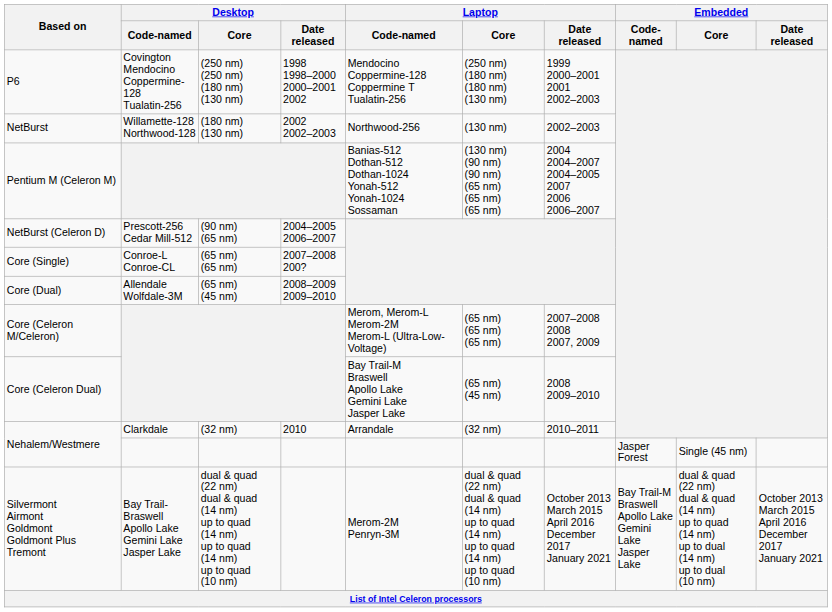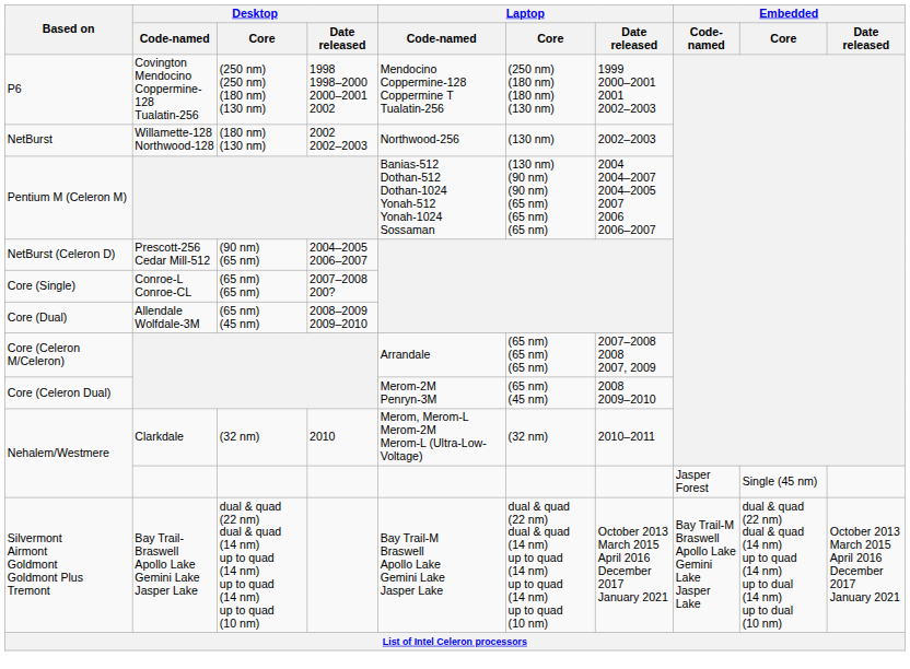 <table class="wikitable" align="center">
 <tr>
 <th rowspan="2">Based on</th>
 <th colspan="3"><a href='#'>Desktop</a></th>
 <th colspan="3"><a href='#'>Laptop</a></th>
 <th colspan="3"><a href='#'>Embedded</a></th>
 </tr>
 <tr>
 <th>Code-named</th>
 <th>Core</th>
 <th>Date released</th>
 <th>Code-named</th>
 <th>Core</th>
 <th>Date released</th>
 <th>Code-named</th>
 <th>Core</th>
 <th>Date released</th>
 </tr>
 <tr>
 <td>P6</td>
 <td>Covington<br>Mendocino<br>Coppermine-128<br>Tualatin-256</td>
 <td>(250 nm)<br>(250 nm)<br>(180 nm)<br>(130 nm)</td>
 <td>1998<br>1998–2000<br>2000–2001<br>2002</td>
 <td>Mendocino<br>Coppermine-128<br>Coppermine T<br>Tualatin-256</td>
 <td>(250 nm)<br>(180 nm)<br>(180 nm)<br>(130 nm)</td>
 <td>1999<br>2000–2001<br>2001<br>2002–2003</td>
 <th colspan="3" rowspan="9"></th>
 </tr>
 <tr>
 <td>NetBurst</td>
 <td>Willamette-128<br>Northwood-128</td>
 <td>(180 nm)<br>(130 nm)</td>
 <td>2002<br>2002–2003</td>
 <td>Northwood-256<br></td>
 <td>(130 nm)<br></td>
 <td>2002–2003<br></td>
 </tr>
 <tr>
 <td>Pentium M (Celeron M)</td>
 <th colspan="3"></th>
 <td>Banias-512<br>Dothan-512<br>Dothan-1024<br>Yonah-512<br>Yonah-1024<br>Sossaman</td>
 <td>(130 nm)<br>(90 nm)<br>(90 nm)<br>(65 nm)<br>(65 nm)<br>(65 nm)</td>
 <td>2004<br>2004–2007<br>2004–2005<br>2007<br>2006<br>2006–2007</td>
 </tr>
 <tr>
 <td>NetBurst (Celeron D)</td>
 <td>Prescott-256<br>Cedar Mill-512</td>
 <td>(90 nm)<br>(65 nm)</td>
 <td>2004–2005<br>2006–2007</td>
 <th colspan="3" rowspan="3"></th>
 </tr>
 <tr>
 <td>Core (Single)</td>
 <td>Conroe-L<br>Conroe-CL</td>
 <td>(65 nm)<br>(65 nm)</td>
 <td>2007–2008<br>200?</td>
 </tr>
 <tr>
 <td>Core (Dual)</td>
 <td>Allendale<br>Wolfdale-3M</td>
 <td>(65 nm)<br>(45 nm)</td>
 <td>2008–2009<br>2009–2010</td>
 </tr>
 <tr>
 <td>Core (Celeron M/Celeron)</td>
 <th colspan="3" rowspan="2"></th>
-<td>Merom, Merom-L<br>Merom-2M<br>Merom-L (Ultra-Low-Voltage)</td>
+<td>Arrandale</td>
 <td>(65 nm)<br>(65 nm)<br>(65 nm)</td>
 <td>2007–2008<br>2008<br>2007, 2009</td>
 </tr>
 <tr>
 <td>Core (Celeron Dual)</td>
-<td>Bay Trail-M<br>Braswell<br>Apollo Lake<br>Gemini Lake<br>Jasper Lake</td>
+<td>Merom-2M<br>Penryn-3M</td>
 <td>(65 nm)<br>(45 nm)</td>
 <td>2008<br>2009–2010</td>
 </tr>
 <tr>
 <td rowspan="2">Nehalem/Westmere</td>
 <td>Clarkdale</td>
 <td>(32 nm)</td>
 <td>2010</td>
-<td>Arrandale</td>
+<td>Merom, Merom-L<br>Merom-2M<br>Merom-L (Ultra-Low-Voltage)</td>
 <td>(32 nm)</td>
 <td>2010–2011</td>
 </tr>
 <tr>
 <td></td>
 <td></td>
 <td></td>
 <td></td>
 <td></td>
 <td></td>
 <td>Jasper Forest</td>
 <td>Single (45 nm)</td>
 <td></td>
 </tr>
 <tr>
 <td>Silvermont<br>Airmont<br>Goldmont<br>Goldmont Plus<br>Tremont</td>
 <td>Bay Trail-<br>Braswell<br>Apollo Lake<br>Gemini Lake<br>Jasper Lake</td>
 <td>dual & quad (22 nm)<br>dual & quad (14 nm)<br>up to quad (14 nm)<br>up to quad (14 nm)<br>up to quad (10 nm)</td>
 <td></td>
-<td>Merom-2M<br>Penryn-3M</td>
+<td>Bay Trail-M<br>Braswell<br>Apollo Lake<br>Gemini Lake<br>Jasper Lake</td>
 <td>dual & quad (22 nm)<br>dual & quad (14 nm)<br>up to quad (14 nm)<br>up to quad (14 nm)<br>up to quad (10 nm)</td>
 <td>October 2013<br>March 2015<br>April 2016<br>December 2017<br>January 2021</td>
 <td>Bay Trail-M<br>Braswell<br>Apollo Lake<br>Gemini Lake<br>Jasper Lake</td>
 <td>dual & quad (22 nm)<br>dual & quad (14 nm)<br>up to quad (14 nm)<br>up to dual (14 nm)<br>up to dual (10 nm)</td>
 <td>October 2013<br>March 2015<br>April 2016<br>December 2017<br>January 2021</td>
 </tr>
 <tr>
 <th colspan="10"><small><a href='#'>List of Intel Celeron processors</a></small></th>
 </tr>
 </table>
